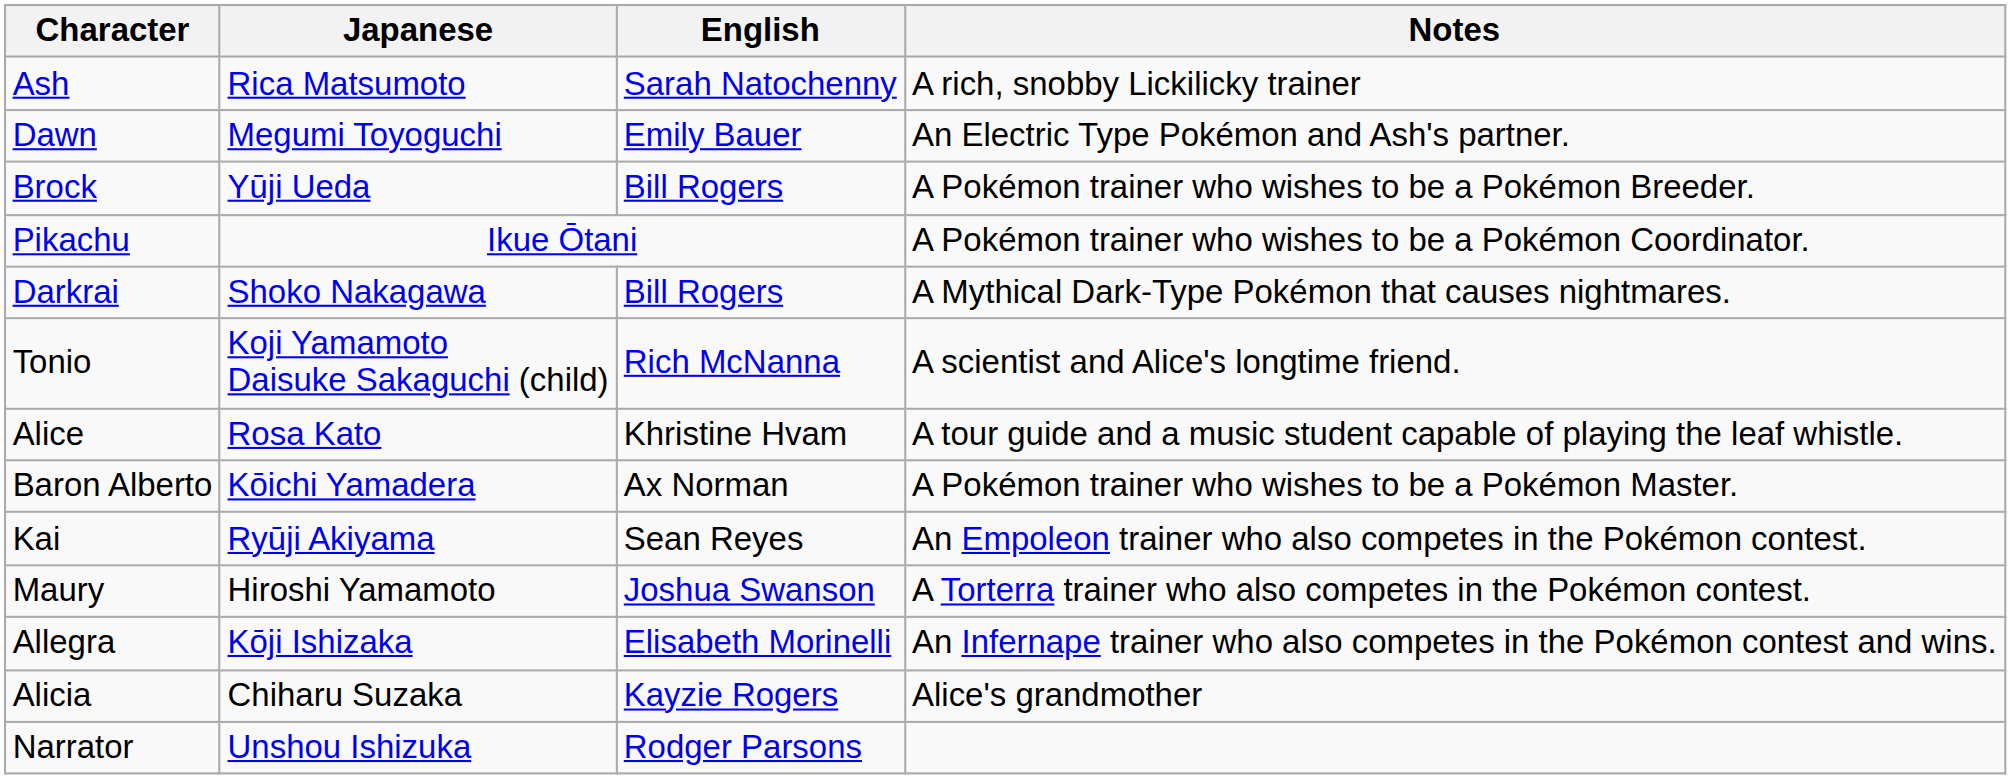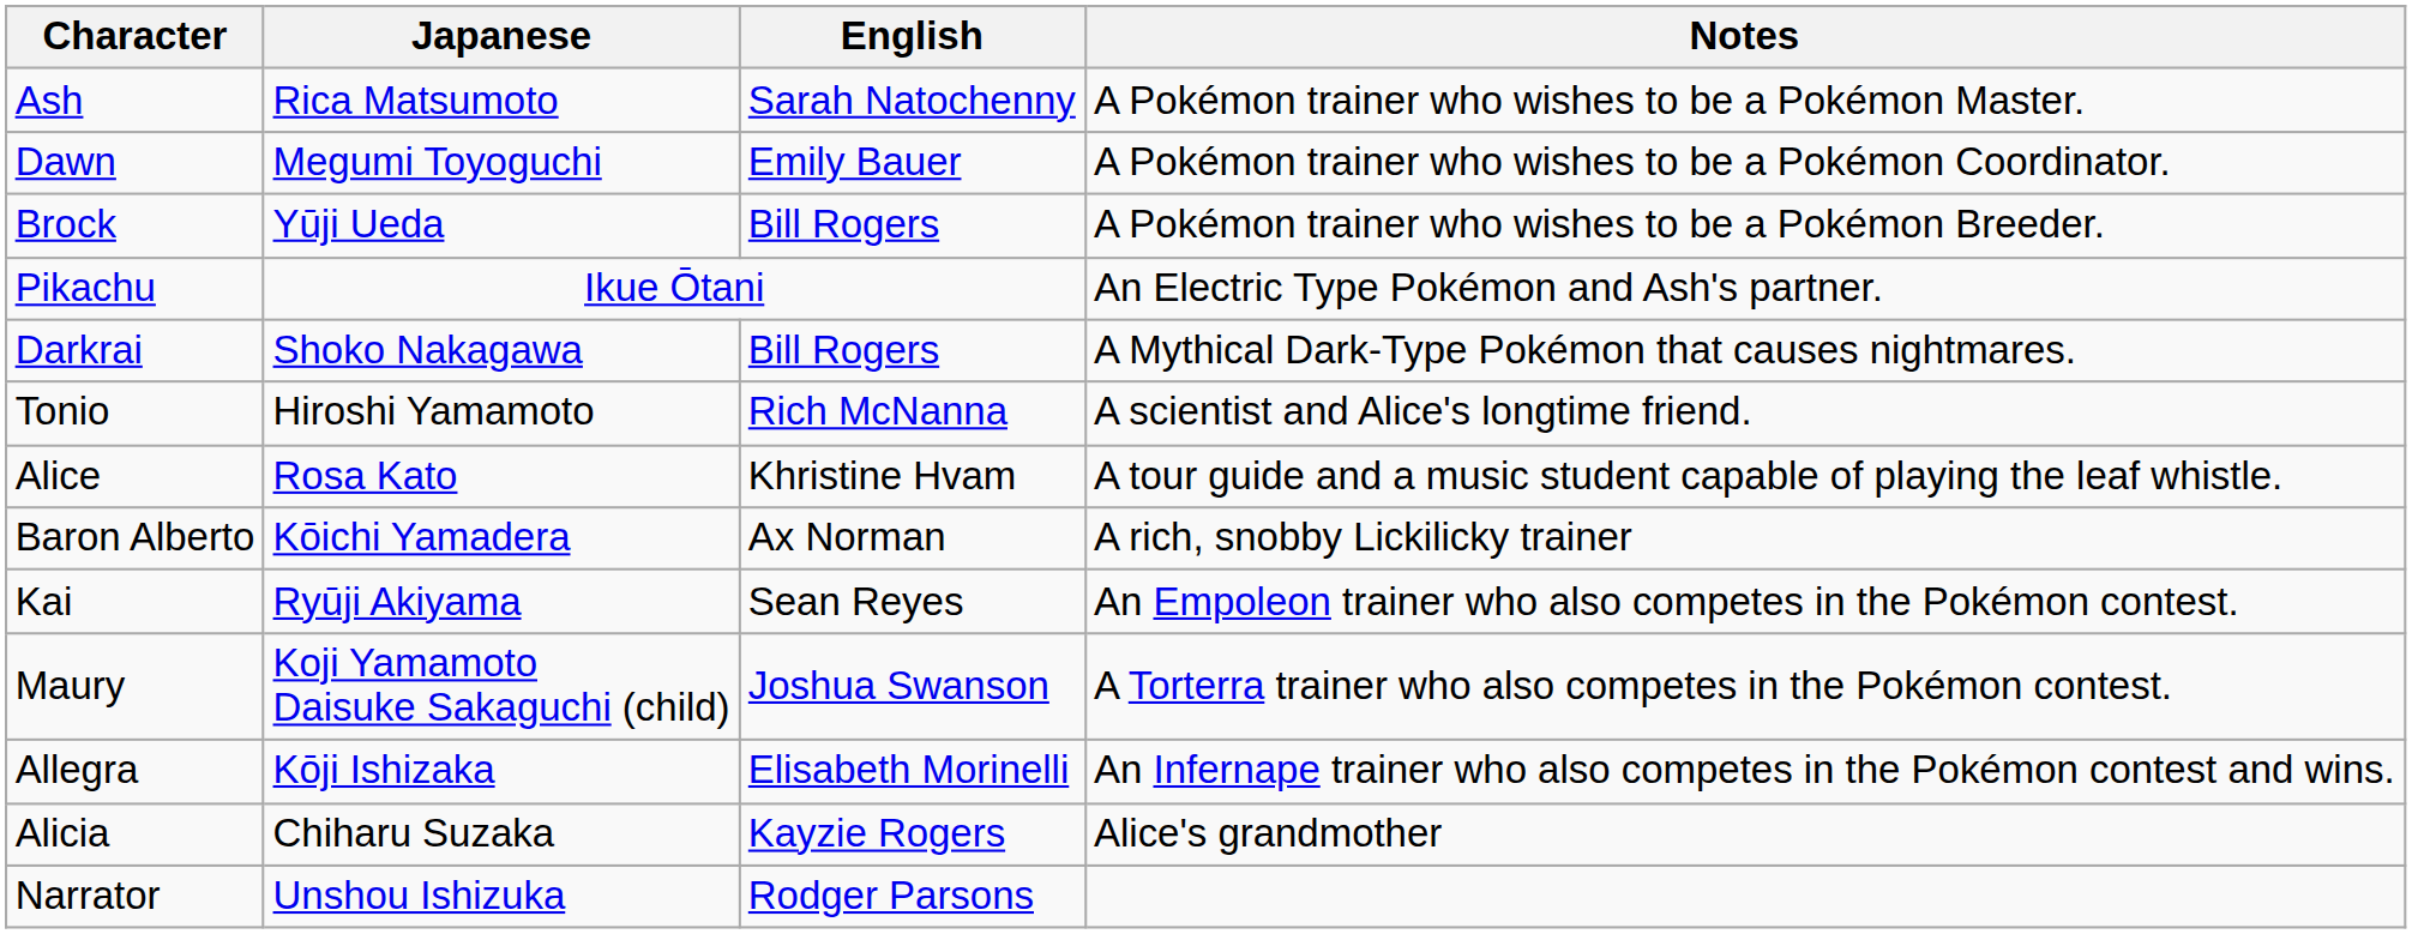 <table class="wikitable sortable">
 <tr>
 <th>Character</th>
 <th>Japanese</th>
 <th>English</th>
 <th>Notes</th>
 </tr>
 <tr>
 <td><a href='#'>Ash</a></td>
 <td><a href='#'>Rica Matsumoto</a></td>
 <td><a href='#'>Sarah Natochenny</a></td>
-<td>A rich, snobby Lickilicky trainer</td>
+<td>A Pokémon trainer who wishes to be a Pokémon Master.</td>
 </tr>
 <tr>
 <td><a href='#'>Dawn</a></td>
 <td><a href='#'>Megumi Toyoguchi</a></td>
 <td><a href='#'>Emily Bauer</a></td>
-<td>An Electric Type Pokémon and Ash's partner.</td>
+<td>A Pokémon trainer who wishes to be a Pokémon Coordinator.</td>
 </tr>
 <tr>
 <td><a href='#'>Brock</a></td>
 <td><a href='#'>Yūji Ueda</a></td>
 <td><a href='#'>Bill Rogers</a></td>
 <td>A Pokémon trainer who wishes to be a Pokémon Breeder.</td>
 </tr>
 <tr>
 <td><a href='#'>Pikachu</a></td>
 <td colspan="2" style="text-align: center"><a href='#'>Ikue Ōtani</a></td>
-<td>A Pokémon trainer who wishes to be a Pokémon Coordinator.</td>
+<td>An Electric Type Pokémon and Ash's partner.</td>
 </tr>
 <tr>
 <td><a href='#'>Darkrai</a></td>
 <td><a href='#'>Shoko Nakagawa</a></td>
 <td><a href='#'>Bill Rogers</a></td>
 <td>A Mythical Dark-Type Pokémon that causes nightmares.</td>
 </tr>
 <tr>
 <td>Tonio</td>
-<td><a href='#'>Koji Yamamoto</a><br><a href='#'>Daisuke Sakaguchi</a> (child)</td>
+<td>Hiroshi Yamamoto</td>
 <td><a href='#'>Rich McNanna</a></td>
 <td>A scientist and Alice's longtime friend.</td>
 </tr>
 <tr>
 <td>Alice</td>
 <td><a href='#'>Rosa Kato</a></td>
 <td>Khristine Hvam</td>
 <td>A tour guide and a music student capable of playing the leaf whistle.</td>
 </tr>
 <tr>
 <td>Baron Alberto</td>
 <td><a href='#'>Kōichi Yamadera</a></td>
 <td>Ax Norman</td>
-<td>A Pokémon trainer who wishes to be a Pokémon Master.</td>
+<td>A rich, snobby Lickilicky trainer</td>
 </tr>
 <tr>
 <td>Kai</td>
 <td><a href='#'>Ryūji Akiyama</a></td>
 <td>Sean Reyes</td>
 <td>An <a href='#'>Empoleon</a> trainer who also competes in the Pokémon contest.</td>
 </tr>
 <tr>
 <td>Maury</td>
-<td>Hiroshi Yamamoto</td>
+<td><a href='#'>Koji Yamamoto</a><br><a href='#'>Daisuke Sakaguchi</a> (child)</td>
 <td><a href='#'>Joshua Swanson</a></td>
 <td>A <a href='#'>Torterra</a> trainer who also competes in the Pokémon contest.</td>
 </tr>
 <tr>
 <td>Allegra</td>
 <td><a href='#'>Kōji Ishizaka</a></td>
 <td><a href='#'>Elisabeth Morinelli</a></td>
 <td>An <a href='#'>Infernape</a> trainer who also competes in the Pokémon contest and wins.</td>
 </tr>
 <tr>
 <td>Alicia</td>
 <td>Chiharu Suzaka</td>
 <td><a href='#'>Kayzie Rogers</a></td>
 <td>Alice's grandmother</td>
 </tr>
 <tr>
 <td>Narrator</td>
 <td><a href='#'>Unshou Ishizuka</a></td>
 <td><a href='#'>Rodger Parsons</a></td>
 <td></td>
 </tr>
 </table>
